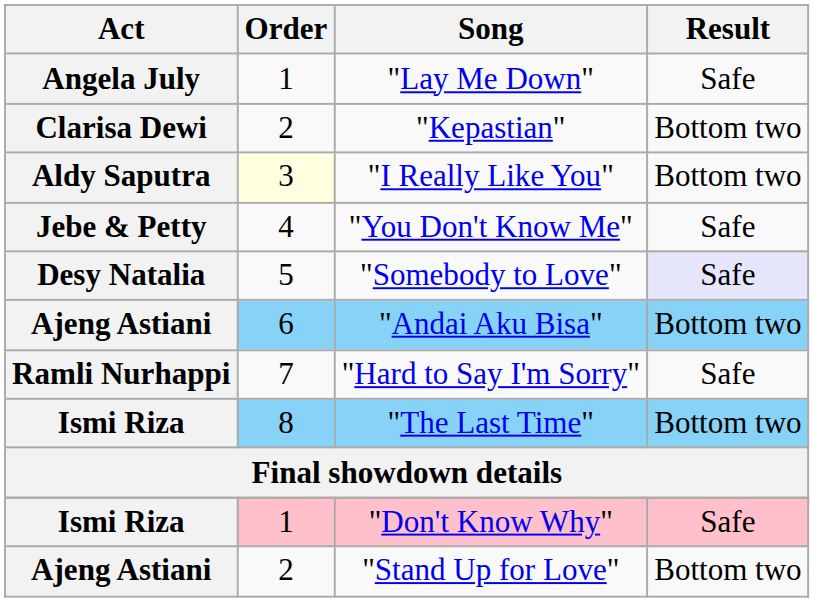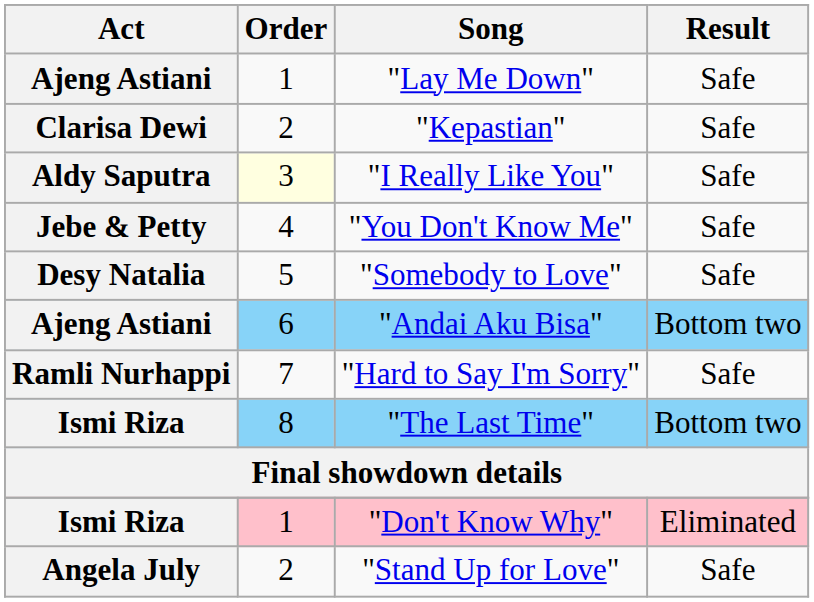 <table class="wikitable plainrowheaders" style="text-align:center;">
 <tr>
 <th scope="col">Act</th>
 <th scope="col">Order</th>
 <th scope="col">Song</th>
 <th scope="col">Result</th>
 </tr>
 <tr>
-<th scope="row">Angela July</th>
+<th scope="row">Ajeng Astiani</th>
 <td>1</td>
 <td>"<a href='#'>Lay Me Down</a>"</td>
 <td>Safe</td>
 </tr>
 <tr>
 <th scope="row">Clarisa Dewi</th>
 <td>2</td>
 <td>"<a href='#'>Kepastian</a>"</td>
-<td>Bottom two</td>
+<td>Safe</td>
 </tr>
 <tr>
 <th scope="row">Aldy Saputra</th>
 <td style="background: lightyellow;">3</td>
 <td>"<a href='#'>I Really Like You</a>"</td>
-<td>Bottom two</td>
+<td>Safe</td>
 </tr>
 <tr>
 <th scope="row">Jebe & Petty</th>
 <td>4</td>
 <td>"<a href='#'>You Don't Know Me</a>"</td>
 <td>Safe</td>
 </tr>
 <tr>
 <th scope="row">Desy Natalia</th>
 <td>5</td>
 <td>"<a href='#'>Somebody to Love</a>"</td>
-<td style="background: lavender;">Safe</td>
+<td>Safe</td>
 </tr>
 <tr style="background:#87D3F8;">
 <th scope="row">Ajeng Astiani</th>
 <td>6</td>
 <td>"<a href='#'>Andai Aku Bisa</a>"</td>
 <td>Bottom two</td>
 </tr>
 <tr>
 <th scope="row">Ramli Nurhappi</th>
 <td>7</td>
 <td>"<a href='#'>Hard to Say I'm Sorry</a>"</td>
 <td>Safe</td>
 </tr>
 <tr style="background:#87D3F8;">
 <th scope="row">Ismi Riza</th>
 <td>8</td>
 <td>"<a href='#'>The Last Time</a>"</td>
 <td>Bottom two</td>
 </tr>
 <tr>
 <th colspan="4">Final showdown details</th>
 </tr>
 <tr>
 </tr>
 <tr style="background:pink;">
 <th scope="row">Ismi Riza</th>
 <td>1</td>
 <td>"<a href='#'>Don't Know Why</a>"</td>
+<td>Eliminated</td>
+</tr>
+<tr>
+<th scope="row">Angela July</th>
+<td>2</td>
+<td>"<a href='#'>Stand Up for Love</a>"</td>
 <td>Safe</td>
 </tr>
-<tr>
-<th scope="row">Ajeng Astiani</th>
-<td>2</td>
-<td>"<a href='#'>Stand Up for Love</a>"</td>
-<td>Bottom two</td>
-</tr>
 </table>
